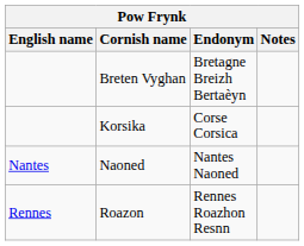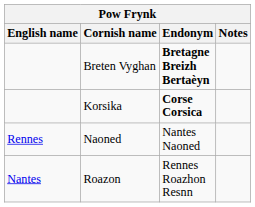 <table class="wikitable sortable">
 <tr>
 <th colspan="24"> Pow Frynk</th>
 </tr>
 <tr>
 <th>English name</th>
 <th>Cornish name</th>
 <th>Endonym</th>
 <th>Notes</th>
 </tr>
 <tr>
 <td></td>
 <td>Breten Vyghan</td>
-<td>Bretagne<br>Breizh<br>Bertaèyn</td>
+<td><strong>Bretagne<br>Breizh<br>Bertaèyn</strong></td>
 <td></td>
 </tr>
 <tr>
 <td></td>
 <td>Korsika</td>
-<td>Corse<br>Corsica</td>
+<td><strong>Corse<br>Corsica</strong></td>
 <td></td>
 </tr>
 <tr>
-<td><a href='#'>Nantes</a></td>
+<td><a href='#'>Rennes</a></td>
 <td>Naoned</td>
 <td>Nantes<br>Naoned</td>
 <td></td>
 </tr>
 <tr>
-<td><a href='#'>Rennes</a></td>
+<td><a href='#'>Nantes</a></td>
 <td>Roazon</td>
 <td>Rennes<br>Roazhon<br>Resnn</td>
 <td></td>
 </tr>
 </table>
